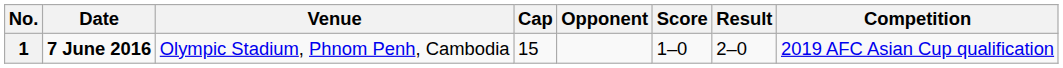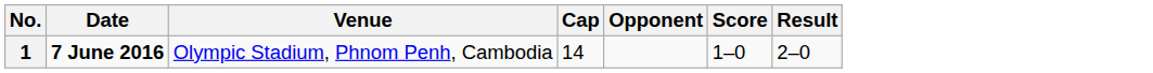 <table class="wikitable sortable plainrowheaders">
 <tr>
 <th scope=col>No.</th>
 <th scope=col data-sort-type=date>Date</th>
 <th scope=col>Venue</th>
 <th scope=col>Cap</th>
 <th scope=col>Opponent</th>
 <th scope=col>Score</th>
 <th scope=col>Result</th>
-<th scope=col>Competition</th>
 </tr>
 <tr>
 <th scope=row>1</th>
 <td><strong>7 June 2016</strong></td>
 <td><a href='#'>Olympic Stadium</a>, <a href='#'>Phnom Penh</a>, Cambodia</td>
-<td>15</td>
+<td>14</td>
 <td></td>
 <td>1–0</td>
 <td>2–0</td>
-<td><a href='#'>2019 AFC Asian Cup qualification</a></td>
 </tr>
 </table>
